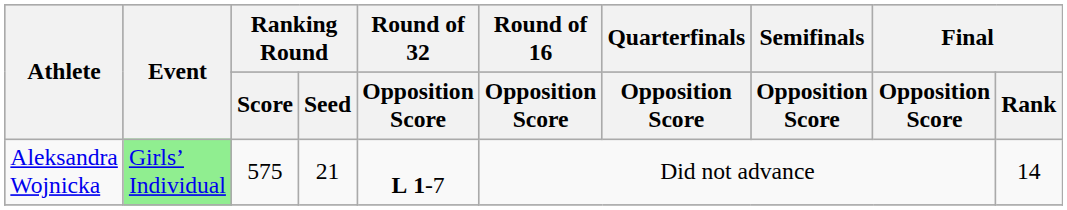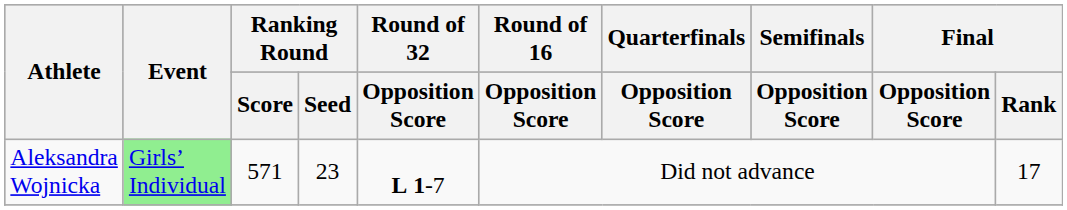 <table class="wikitable" border="1" style="font-size:90%">
 <tr>
 <th rowspan=2>Athlete</th>
 <th rowspan=2>Event</th>
 <th colspan=2>Ranking Round</th>
 <th>Round of 32</th>
 <th>Round of 16</th>
 <th>Quarterfinals</th>
 <th>Semifinals</th>
 <th colspan=2>Final</th>
 </tr>
 <tr>
 <th>Score</th>
 <th>Seed</th>
 <th>Opposition<br>Score</th>
 <th>Opposition<br>Score</th>
 <th>Opposition<br>Score</th>
 <th>Opposition<br>Score</th>
 <th>Opposition<br>Score</th>
 <th>Rank</th>
 </tr>
 <tr>
 <td><a href='#'>Aleksandra Wojnicka</a></td>
 <td style="background: lightgreen;"><a href='#'>Girls’ Individual</a></td>
-<td align=center>575</td>
-<td align=center>21</td>
+<td align=center>571</td>
+<td align=center>23</td>
 <td align=center> <br> <strong>L</strong> <strong>1</strong>-7</td>
 <td colspan=4 align=center>Did not advance</td>
-<td align=center>14</td>
+<td align=center>17</td>
 </tr>
 </table>
